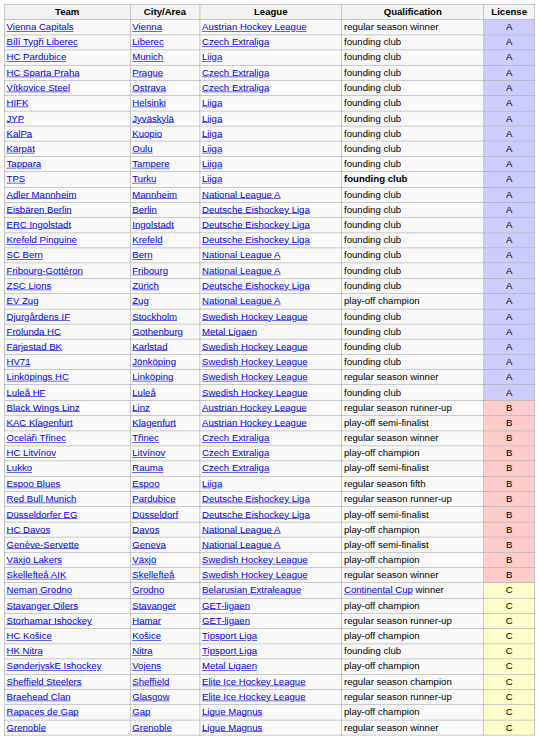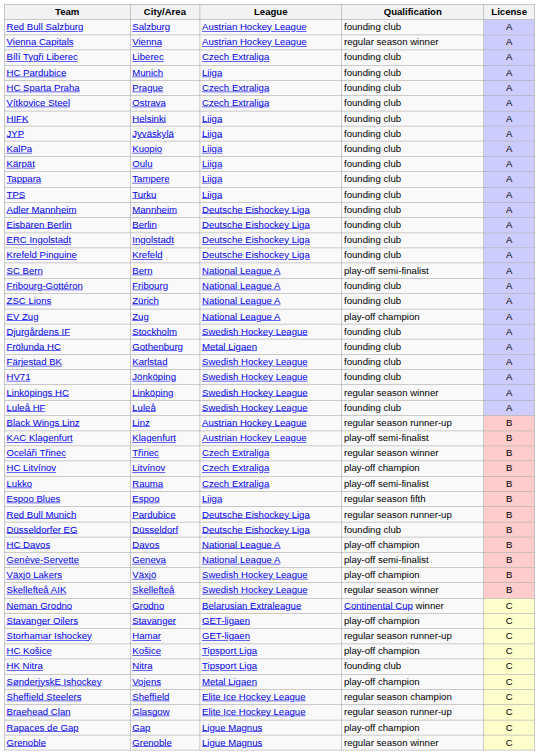 <table class="wikitable sortable" style="width:70%; text-align:left">
 <tr>
 <th>Team</th>
 <th>City/Area</th>
 <th>League</th>
 <th>Qualification</th>
 <th>License</th>
+</tr>
+<tr>
+<td> <a href='#'>Red Bull Salzburg</a></td>
+<td><a href='#'>Salzburg</a></td>
+<td><a href='#'>Austrian Hockey League</a></td>
+<td>founding club</td>
+<td style="background-color: #CCCCFF; text-align: center;">A</td>
 </tr>
 <tr>
 <td> <a href='#'>Vienna Capitals</a></td>
 <td><a href='#'>Vienna</a></td>
 <td><a href='#'>Austrian Hockey League</a></td>
 <td>regular season winner</td>
 <td style="background-color: #CCCCFF; text-align: center;">A</td>
 </tr>
 <tr>
 <td> <a href='#'>Bílí Tygři Liberec</a></td>
 <td><a href='#'>Liberec</a></td>
 <td><a href='#'>Czech Extraliga</a></td>
 <td>founding club</td>
 <td style="background-color: #CCCCFF; text-align: center;">A</td>
 </tr>
 <tr>
 <td> <a href='#'>HC Pardubice</a></td>
 <td><a href='#'>Munich</a></td>
 <td><a href='#'>Liiga</a></td>
 <td>founding club</td>
 <td style="background-color: #CCCCFF; text-align: center;">A</td>
 </tr>
 <tr>
 <td> <a href='#'>HC Sparta Praha</a></td>
 <td><a href='#'>Prague</a></td>
 <td><a href='#'>Czech Extraliga</a></td>
 <td>founding club</td>
 <td style="background-color: #CCCCFF; text-align: center;">A</td>
 </tr>
 <tr>
 <td> <a href='#'>Vítkovice Steel</a></td>
 <td><a href='#'>Ostrava</a></td>
 <td><a href='#'>Czech Extraliga</a></td>
 <td>founding club</td>
 <td style="background-color: #CCCCFF; text-align: center;">A</td>
 </tr>
 <tr>
 <td> <a href='#'>HIFK</a></td>
 <td><a href='#'>Helsinki</a></td>
 <td><a href='#'>Liiga</a></td>
 <td>founding club</td>
 <td style="background-color: #CCCCFF; text-align: center;">A</td>
 </tr>
 <tr>
 <td> <a href='#'>JYP</a></td>
 <td><a href='#'>Jyväskylä</a></td>
 <td><a href='#'>Liiga</a></td>
 <td>founding club</td>
 <td style="background-color: #CCCCFF; text-align: center;">A</td>
 </tr>
 <tr>
 <td> <a href='#'>KalPa</a></td>
 <td><a href='#'>Kuopio</a></td>
 <td><a href='#'>Liiga</a></td>
 <td>founding club</td>
 <td style="background-color: #CCCCFF; text-align: center;">A</td>
 </tr>
 <tr>
 <td> <a href='#'>Kärpät</a></td>
 <td><a href='#'>Oulu</a></td>
 <td><a href='#'>Liiga</a></td>
 <td>founding club</td>
 <td style="background-color: #CCCCFF; text-align: center;">A</td>
 </tr>
 <tr>
 <td> <a href='#'>Tappara</a></td>
 <td><a href='#'>Tampere</a></td>
 <td><a href='#'>Liiga</a></td>
 <td>founding club</td>
 <td style="background-color: #CCCCFF; text-align: center;">A</td>
 </tr>
 <tr>
 <td> <a href='#'>TPS</a></td>
 <td><a href='#'>Turku</a></td>
 <td><a href='#'>Liiga</a></td>
-<td><strong>founding club</strong></td>
+<td>founding club</td>
 <td style="background-color: #CCCCFF; text-align: center;">A</td>
 </tr>
 <tr>
 <td> <a href='#'>Adler Mannheim</a></td>
 <td><a href='#'>Mannheim</a></td>
-<td><a href='#'>National League A</a></td>
+<td><a href='#'>Deutsche Eishockey Liga</a></td>
 <td>founding club</td>
 <td style="background-color: #CCCCFF; text-align: center;">A</td>
 </tr>
 <tr>
 <td> <a href='#'>Eisbären Berlin</a></td>
 <td><a href='#'>Berlin</a></td>
 <td><a href='#'>Deutsche Eishockey Liga</a></td>
 <td>founding club</td>
 <td style="background-color: #CCCCFF; text-align: center;">A</td>
 </tr>
 <tr>
 <td> <a href='#'>ERC Ingolstadt</a></td>
 <td><a href='#'>Ingolstadt</a></td>
 <td><a href='#'>Deutsche Eishockey Liga</a></td>
 <td>founding club</td>
 <td style="background-color: #CCCCFF; text-align: center;">A</td>
 </tr>
 <tr>
 <td> <a href='#'>Krefeld Pinguine</a></td>
 <td><a href='#'>Krefeld</a></td>
 <td><a href='#'>Deutsche Eishockey Liga</a></td>
 <td>founding club</td>
 <td style="background-color: #CCCCFF; text-align: center;">A</td>
 </tr>
 <tr>
 <td> <a href='#'>SC Bern</a></td>
 <td><a href='#'>Bern</a></td>
 <td><a href='#'>National League A</a></td>
-<td>founding club</td>
+<td>play-off semi-finalist</td>
 <td style="background-color: #CCCCFF; text-align: center;">A</td>
 </tr>
 <tr>
 <td> <a href='#'>Fribourg-Gottéron</a></td>
 <td><a href='#'>Fribourg</a></td>
 <td><a href='#'>National League A</a></td>
 <td>founding club</td>
 <td style="background-color: #CCCCFF; text-align: center;">A</td>
 </tr>
 <tr>
 <td> <a href='#'>ZSC Lions</a></td>
 <td><a href='#'>Zürich</a></td>
-<td><a href='#'>Deutsche Eishockey Liga</a></td>
+<td><a href='#'>National League A</a></td>
 <td>founding club</td>
 <td style="background-color: #CCCCFF; text-align: center;">A</td>
 </tr>
 <tr>
 <td> <a href='#'>EV Zug</a></td>
 <td><a href='#'>Zug</a></td>
 <td><a href='#'>National League A</a></td>
 <td>play-off champion</td>
 <td style="background-color: #CCCCFF; text-align: center;">A</td>
 </tr>
 <tr>
 <td> <a href='#'>Djurgårdens IF</a></td>
 <td><a href='#'>Stockholm</a></td>
 <td><a href='#'>Swedish Hockey League</a></td>
 <td>founding club</td>
 <td style="background-color: #CCCCFF; text-align: center;">A</td>
 </tr>
 <tr>
 <td> <a href='#'>Frölunda HC</a></td>
 <td><a href='#'>Gothenburg</a></td>
 <td><a href='#'>Metal Ligaen</a></td>
 <td>founding club</td>
 <td style="background-color: #CCCCFF; text-align: center;">A</td>
 </tr>
 <tr>
 <td> <a href='#'>Färjestad BK</a></td>
 <td><a href='#'>Karlstad</a></td>
 <td><a href='#'>Swedish Hockey League</a></td>
 <td>founding club</td>
 <td style="background-color: #CCCCFF; text-align: center;">A</td>
 </tr>
 <tr>
 <td> <a href='#'>HV71</a></td>
 <td><a href='#'>Jönköping</a></td>
 <td><a href='#'>Swedish Hockey League</a></td>
 <td>founding club</td>
 <td style="background-color: #CCCCFF; text-align: center;">A</td>
 </tr>
 <tr>
 <td> <a href='#'>Linköpings HC</a></td>
 <td><a href='#'>Linköping</a></td>
 <td><a href='#'>Swedish Hockey League</a></td>
 <td>regular season winner</td>
 <td style="background-color: #CCCCFF; text-align: center;">A</td>
 </tr>
 <tr>
 <td> <a href='#'>Luleå HF</a></td>
 <td><a href='#'>Luleå</a></td>
 <td><a href='#'>Swedish Hockey League</a></td>
 <td>founding club</td>
 <td style="background-color: #CCCCFF; text-align: center;">A</td>
 </tr>
 <tr>
 <td> <a href='#'>Black Wings Linz</a></td>
 <td><a href='#'>Linz</a></td>
 <td><a href='#'>Austrian Hockey League</a></td>
 <td>regular season runner-up</td>
 <td style="background-color: #FFCCCC; text-align: center;">B</td>
 </tr>
 <tr>
 <td> <a href='#'>KAC Klagenfurt</a></td>
 <td><a href='#'>Klagenfurt</a></td>
 <td><a href='#'>Austrian Hockey League</a></td>
 <td>play-off semi-finalist</td>
 <td style="background-color: #FFCCCC; text-align: center;">B</td>
 </tr>
 <tr>
 <td> <a href='#'>Oceláři Třinec</a></td>
 <td><a href='#'>Třinec</a></td>
 <td><a href='#'>Czech Extraliga</a></td>
 <td>regular season winner</td>
 <td style="background-color: #FFCCCC; text-align: center;">B</td>
 </tr>
 <tr>
 <td> <a href='#'>HC Litvínov</a></td>
 <td><a href='#'>Litvínov</a></td>
 <td><a href='#'>Czech Extraliga</a></td>
 <td>play-off champion</td>
 <td style="background-color: #FFCCCC; text-align: center;">B</td>
 </tr>
 <tr>
 <td> <a href='#'>Lukko</a></td>
 <td><a href='#'>Rauma</a></td>
 <td><a href='#'>Czech Extraliga</a></td>
 <td>play-off semi-finalist</td>
 <td style="background-color: #FFCCCC; text-align: center;">B</td>
 </tr>
 <tr>
 <td> <a href='#'>Espoo Blues</a></td>
 <td><a href='#'>Espoo</a></td>
 <td><a href='#'>Liiga</a></td>
 <td>regular season fifth </td>
 <td style="background-color: #FFCCCC; text-align: center;">B</td>
 </tr>
 <tr>
 <td> <a href='#'>Red Bull Munich</a></td>
 <td><a href='#'>Pardubice</a></td>
 <td><a href='#'>Deutsche Eishockey Liga</a></td>
 <td>regular season runner-up</td>
 <td style="background-color: #FFCCCC; text-align: center;">B</td>
 </tr>
 <tr>
 <td> <a href='#'>Düsseldorfer EG</a></td>
 <td><a href='#'>Düsseldorf</a></td>
 <td><a href='#'>Deutsche Eishockey Liga</a></td>
-<td>play-off semi-finalist</td>
+<td>founding club</td>
 <td style="background-color: #FFCCCC; text-align: center;">B</td>
 </tr>
 <tr>
 <td> <a href='#'>HC Davos</a></td>
 <td><a href='#'>Davos</a></td>
 <td><a href='#'>National League A</a></td>
 <td>play-off champion</td>
 <td style="background-color: #FFCCCC; text-align: center;">B</td>
 </tr>
 <tr>
 <td> <a href='#'>Genève-Servette</a></td>
 <td><a href='#'>Geneva</a></td>
 <td><a href='#'>National League A</a></td>
 <td>play-off semi-finalist</td>
 <td style="background-color: #FFCCCC; text-align: center;">B</td>
 </tr>
 <tr>
 <td> <a href='#'>Växjö Lakers</a></td>
 <td><a href='#'>Växjö</a></td>
 <td><a href='#'>Swedish Hockey League</a></td>
 <td>play-off champion</td>
 <td style="background-color: #FFCCCC; text-align: center;">B</td>
 </tr>
 <tr>
 <td> <a href='#'>Skellefteå AIK</a></td>
 <td><a href='#'>Skellefteå</a></td>
 <td><a href='#'>Swedish Hockey League</a></td>
 <td>regular season winner</td>
 <td style="background-color: #FFCCCC; text-align: center;">B</td>
 </tr>
 <tr>
 <td> <a href='#'>Neman Grodno</a></td>
 <td><a href='#'>Grodno</a></td>
 <td><a href='#'>Belarusian Extraleague</a></td>
 <td><a href='#'>Continental Cup</a> winner</td>
 <td style="background-color: #FFFFCC; text-align: center;">C</td>
 </tr>
 <tr>
 <td> <a href='#'>Stavanger Oilers</a></td>
 <td><a href='#'>Stavanger</a></td>
 <td><a href='#'>GET-ligaen</a></td>
 <td>play-off champion</td>
 <td style="background-color: #FFFFCC; text-align: center;">C</td>
 </tr>
 <tr>
 <td> <a href='#'>Storhamar Ishockey</a></td>
 <td><a href='#'>Hamar</a></td>
 <td><a href='#'>GET-ligaen</a></td>
 <td>regular season runner-up</td>
 <td style="background-color: #FFFFCC; text-align: center;">C</td>
 </tr>
 <tr>
 <td> <a href='#'>HC Košice</a></td>
 <td><a href='#'>Košice</a></td>
 <td><a href='#'>Tipsport Liga</a></td>
 <td>play-off champion</td>
 <td style="background-color: #FFFFCC; text-align: center;">C</td>
 </tr>
 <tr>
 <td> <a href='#'>HK Nitra</a></td>
 <td><a href='#'>Nitra</a></td>
 <td><a href='#'>Tipsport Liga</a></td>
 <td>founding club</td>
 <td style="background-color: #FFFFCC; text-align: center;">C</td>
 </tr>
 <tr>
 <td> <a href='#'>SønderjyskE Ishockey</a></td>
 <td><a href='#'>Vojens</a></td>
 <td><a href='#'>Metal Ligaen</a></td>
 <td>play-off champion</td>
 <td style="background-color: #FFFFCC; text-align: center;">C</td>
 </tr>
 <tr>
 <td> <a href='#'>Sheffield Steelers</a></td>
 <td><a href='#'>Sheffield</a></td>
 <td><a href='#'>Elite Ice Hockey League</a></td>
 <td>regular season champion</td>
 <td style="background-color: #FFFFCC; text-align: center;">C</td>
 </tr>
 <tr>
 <td> <a href='#'>Braehead Clan</a></td>
 <td><a href='#'>Glasgow</a></td>
 <td><a href='#'>Elite Ice Hockey League</a></td>
 <td>regular season runner-up</td>
 <td style="background-color: #FFFFCC; text-align: center;">C</td>
 </tr>
 <tr>
 <td> <a href='#'>Rapaces de Gap</a></td>
 <td><a href='#'>Gap</a></td>
 <td><a href='#'>Ligue Magnus</a></td>
 <td>play-off champion</td>
 <td style="background-color: #FFFFCC; text-align: center;">C</td>
 </tr>
 <tr>
 <td> <a href='#'>Grenoble</a></td>
 <td><a href='#'>Grenoble</a></td>
 <td><a href='#'>Ligue Magnus</a></td>
 <td>regular season winner</td>
 <td style="background-color: #FFFFCC; text-align: center;">C</td>
 </tr>
 </table>
